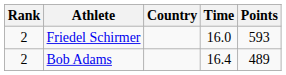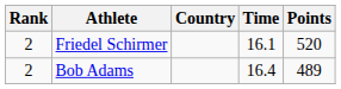 <table class="wikitable sortable" style="text-align:center">
 <tr>
 <th>Rank</th>
 <th>Athlete</th>
 <th>Country</th>
 <th>Time</th>
 <th>Points</th>
 </tr>
 <tr>
 <td>2</td>
 <td align=left><a href='#'>Friedel Schirmer</a></td>
 <td align=left></td>
-<td>16.0</td>
-<td>593</td>
+<td>16.1</td>
+<td>520</td>
 </tr>
 <tr>
 <td>2</td>
 <td align=left><a href='#'>Bob Adams</a></td>
 <td align=left></td>
 <td>16.4</td>
 <td>489</td>
 </tr>
 </table>
